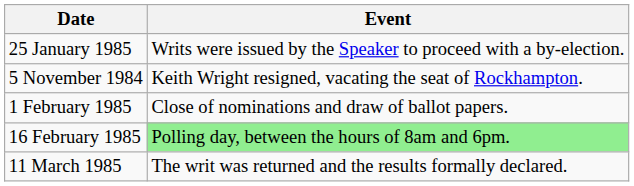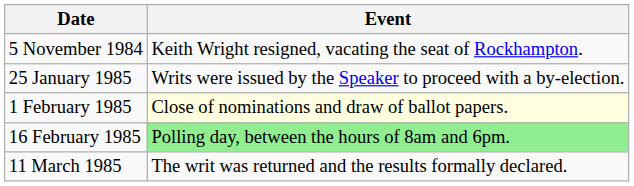 <table class="wikitable">
 <tr>
 <th>Date</th>
 <th>Event</th>
 </tr>
 <tr>
+<td>5 November 1984</td>
+<td>Keith Wright resigned, vacating the seat of <a href='#'>Rockhampton</a>.</td>
+</tr>
+<tr>
 <td>25 January 1985</td>
 <td>Writs were issued by the <a href='#'>Speaker</a> to proceed with a by-election.</td>
 </tr>
 <tr>
-<td>5 November 1984</td>
-<td>Keith Wright resigned, vacating the seat of <a href='#'>Rockhampton</a>.</td>
-</tr>
-<tr>
 <td>1 February 1985</td>
-<td>Close of nominations and draw of ballot papers.</td>
+<td style="background: lightyellow;">Close of nominations and draw of ballot papers.</td>
 </tr>
 <tr>
 <td>16 February 1985</td>
 <td style="background: lightgreen;">Polling day, between the hours of 8am and 6pm.</td>
 </tr>
 <tr>
 <td>11 March 1985</td>
 <td>The writ was returned and the results formally declared.</td>
 </tr>
 </table>
